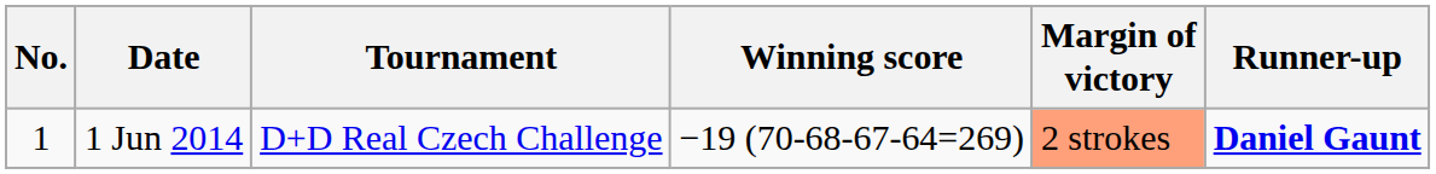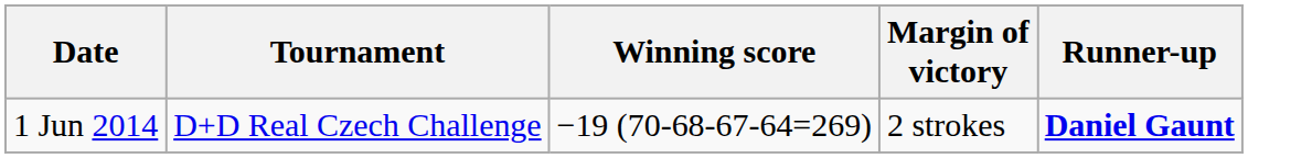 <table class="wikitable" style="font-size:95%;">
 <tr>
-<th>No.</th>
 <th>Date</th>
 <th>Tournament</th>
 <th>Winning score</th>
 <th>Margin of<br>victory</th>
 <th>Runner-up</th>
 </tr>
 <tr>
-<td align=center>1</td>
 <td align=right>1 Jun <a href='#'>2014</a></td>
 <td><a href='#'>D+D Real Czech Challenge</a></td>
 <td>−19 (70-68-67-64=269)</td>
-<td style="background: lightsalmon;">2 strokes</td>
+<td>2 strokes</td>
 <td><strong> <a href='#'>Daniel Gaunt</a></strong></td>
 </tr>
 </table>
